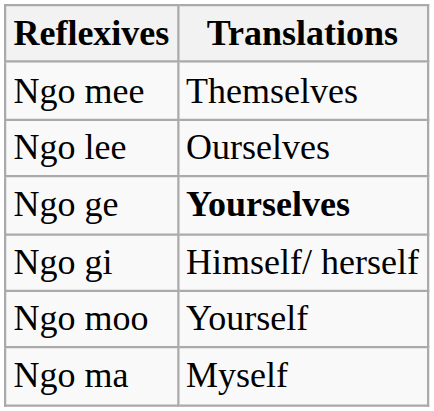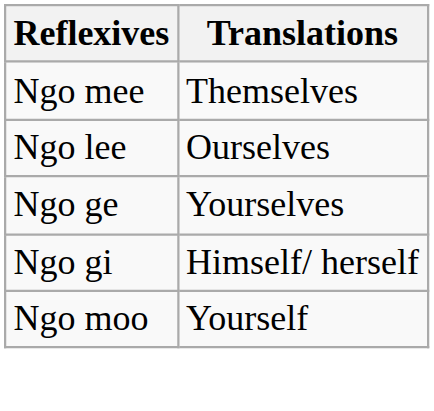 <table class="wikitable">
 <tr>
 <th>Reflexives</th>
 <th>Translations</th>
 </tr>
 <tr>
 <td>Ngo  mee</td>
 <td>Themselves</td>
 </tr>
 <tr>
 <td>Ngo  lee</td>
 <td>Ourselves</td>
 </tr>
 <tr>
 <td>Ngo  ge</td>
-<td><strong>Yourselves</strong></td>
+<td>Yourselves</td>
 </tr>
 <tr>
 <td>Ngo  gi</td>
 <td>Himself/  herself</td>
 </tr>
 <tr>
 <td>Ngo  moo</td>
 <td>Yourself</td>
 </tr>
-<tr>
-<td>Ngo  ma</td>
-<td>Myself</td>
-</tr>
 </table>
